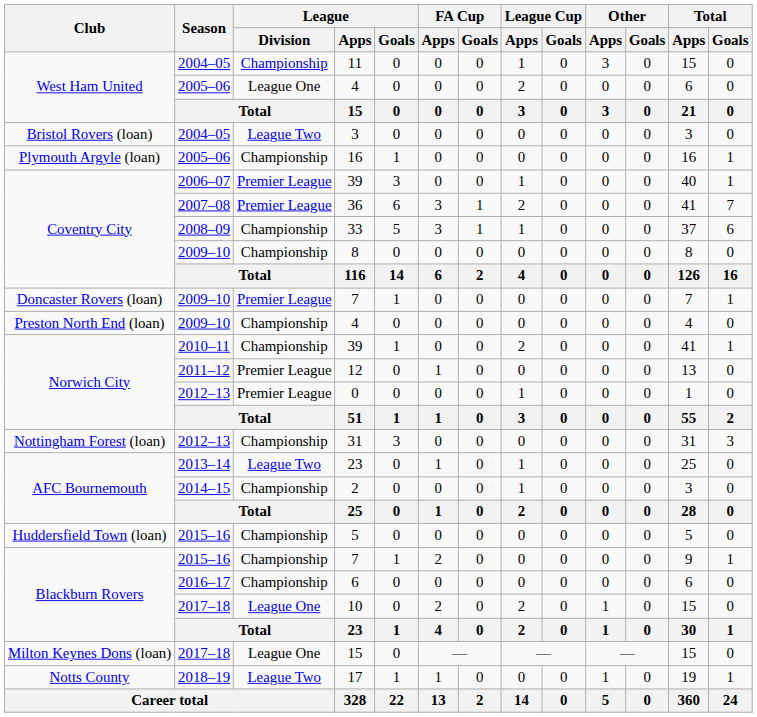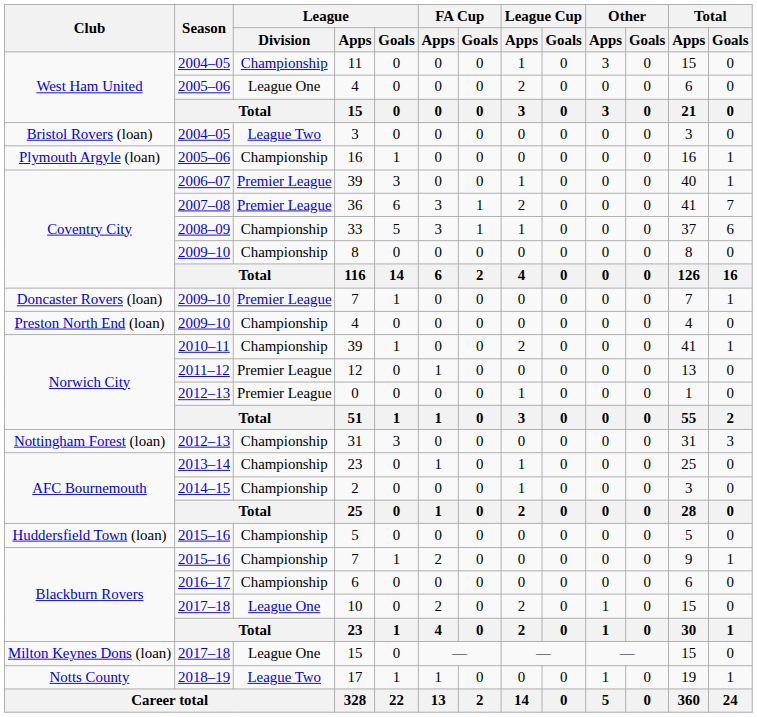 <table class="wikitable" style="text-align:center">
 <tr>
 <th rowspan="2">Club</th>
 <th rowspan="2">Season</th>
 <th colspan="3">League</th>
 <th colspan="2">FA Cup</th>
 <th colspan="2">League Cup</th>
 <th colspan="2">Other</th>
 <th colspan="2">Total</th>
 </tr>
 <tr>
 <th>Division</th>
 <th>Apps</th>
 <th>Goals</th>
 <th>Apps</th>
 <th>Goals</th>
 <th>Apps</th>
 <th>Goals</th>
 <th>Apps</th>
 <th>Goals</th>
 <th>Apps</th>
 <th>Goals</th>
 </tr>
 <tr>
 <td rowspan=3><a href='#'>West Ham United</a></td>
 <td><a href='#'>2004–05</a></td>
 <td><a href='#'>Championship</a></td>
 <td>11</td>
 <td>0</td>
 <td>0</td>
 <td>0</td>
 <td>1</td>
 <td>0</td>
 <td>3</td>
 <td>0</td>
 <td>15</td>
 <td>0</td>
 </tr>
 <tr>
 <td><a href='#'>2005–06</a></td>
 <td>League One</td>
 <td>4</td>
 <td>0</td>
 <td>0</td>
 <td>0</td>
 <td>2</td>
 <td>0</td>
 <td>0</td>
 <td>0</td>
 <td>6</td>
 <td>0</td>
 </tr>
 <tr>
 <th colspan=2>Total</th>
 <th>15</th>
 <th>0</th>
 <th>0</th>
 <th>0</th>
 <th>3</th>
 <th>0</th>
 <th>3</th>
 <th>0</th>
 <th>21</th>
 <th>0</th>
 </tr>
 <tr>
 <td><a href='#'>Bristol Rovers</a> (loan)</td>
 <td><a href='#'>2004–05</a></td>
 <td><a href='#'>League Two</a></td>
 <td>3</td>
 <td>0</td>
 <td>0</td>
 <td>0</td>
 <td>0</td>
 <td>0</td>
 <td>0</td>
 <td>0</td>
 <td>3</td>
 <td>0</td>
 </tr>
 <tr>
 <td><a href='#'>Plymouth Argyle</a> (loan)</td>
 <td><a href='#'>2005–06</a></td>
 <td>Championship</td>
 <td>16</td>
 <td>1</td>
 <td>0</td>
 <td>0</td>
 <td>0</td>
 <td>0</td>
 <td>0</td>
 <td>0</td>
 <td>16</td>
 <td>1</td>
 </tr>
 <tr>
 <td rowspan=5><a href='#'>Coventry City</a></td>
 <td><a href='#'>2006–07</a></td>
 <td><a href='#'>Premier League</a></td>
 <td>39</td>
 <td>3</td>
 <td>0</td>
 <td>0</td>
 <td>1</td>
 <td>0</td>
 <td>0</td>
 <td>0</td>
 <td>40</td>
 <td>1</td>
 </tr>
 <tr>
 <td><a href='#'>2007–08</a></td>
 <td><a href='#'>Premier League</a></td>
 <td>36</td>
 <td>6</td>
 <td>3</td>
 <td>1</td>
 <td>2</td>
 <td>0</td>
 <td>0</td>
 <td>0</td>
 <td>41</td>
 <td>7</td>
 </tr>
 <tr>
 <td><a href='#'>2008–09</a></td>
 <td>Championship</td>
 <td>33</td>
 <td>5</td>
 <td>3</td>
 <td>1</td>
 <td>1</td>
 <td>0</td>
 <td>0</td>
 <td>0</td>
 <td>37</td>
 <td>6</td>
 </tr>
 <tr>
 <td><a href='#'>2009–10</a></td>
 <td>Championship</td>
 <td>8</td>
 <td>0</td>
 <td>0</td>
 <td>0</td>
 <td>0</td>
 <td>0</td>
 <td>0</td>
 <td>0</td>
 <td>8</td>
 <td>0</td>
 </tr>
 <tr>
 <th colspan=2>Total</th>
 <th>116</th>
 <th>14</th>
 <th>6</th>
 <th>2</th>
 <th>4</th>
 <th>0</th>
 <th>0</th>
 <th>0</th>
 <th>126</th>
 <th>16</th>
 </tr>
 <tr>
 <td><a href='#'>Doncaster Rovers</a> (loan)</td>
 <td><a href='#'>2009–10</a></td>
 <td><a href='#'>Premier League</a></td>
 <td>7</td>
 <td>1</td>
 <td>0</td>
 <td>0</td>
 <td>0</td>
 <td>0</td>
 <td>0</td>
 <td>0</td>
 <td>7</td>
 <td>1</td>
 </tr>
 <tr>
 <td><a href='#'>Preston North End</a> (loan)</td>
 <td><a href='#'>2009–10</a></td>
 <td>Championship</td>
 <td>4</td>
 <td>0</td>
 <td>0</td>
 <td>0</td>
 <td>0</td>
 <td>0</td>
 <td>0</td>
 <td>0</td>
 <td>4</td>
 <td>0</td>
 </tr>
 <tr>
 <td rowspan=4><a href='#'>Norwich City</a></td>
 <td><a href='#'>2010–11</a></td>
 <td>Championship</td>
 <td>39</td>
 <td>1</td>
 <td>0</td>
 <td>0</td>
 <td>2</td>
 <td>0</td>
 <td>0</td>
 <td>0</td>
 <td>41</td>
 <td>1</td>
 </tr>
 <tr>
 <td><a href='#'>2011–12</a></td>
 <td>Premier League</td>
 <td>12</td>
 <td>0</td>
 <td>1</td>
 <td>0</td>
 <td>0</td>
 <td>0</td>
 <td>0</td>
 <td>0</td>
 <td>13</td>
 <td>0</td>
 </tr>
 <tr>
 <td><a href='#'>2012–13</a></td>
 <td>Premier League</td>
 <td>0</td>
 <td>0</td>
 <td>0</td>
 <td>0</td>
 <td>1</td>
 <td>0</td>
 <td>0</td>
 <td>0</td>
 <td>1</td>
 <td>0</td>
 </tr>
 <tr>
 <th colspan=2>Total</th>
 <th>51</th>
 <th>1</th>
 <th>1</th>
 <th>0</th>
 <th>3</th>
 <th>0</th>
 <th>0</th>
 <th>0</th>
 <th>55</th>
 <th>2</th>
 </tr>
 <tr>
 <td><a href='#'>Nottingham Forest</a> (loan)</td>
 <td><a href='#'>2012–13</a></td>
 <td>Championship</td>
 <td>31</td>
 <td>3</td>
 <td>0</td>
 <td>0</td>
 <td>0</td>
 <td>0</td>
 <td>0</td>
 <td>0</td>
 <td>31</td>
 <td>3</td>
 </tr>
 <tr>
 <td rowspan=3><a href='#'>AFC Bournemouth</a></td>
 <td><a href='#'>2013–14</a></td>
-<td><a href='#'>League Two</a></td>
+<td>Championship</td>
 <td>23</td>
 <td>0</td>
 <td>1</td>
 <td>0</td>
 <td>1</td>
 <td>0</td>
 <td>0</td>
 <td>0</td>
 <td>25</td>
 <td>0</td>
 </tr>
 <tr>
 <td><a href='#'>2014–15</a></td>
 <td>Championship</td>
 <td>2</td>
 <td>0</td>
 <td>0</td>
 <td>0</td>
 <td>1</td>
 <td>0</td>
 <td>0</td>
 <td>0</td>
 <td>3</td>
 <td>0</td>
 </tr>
 <tr>
 <th colspan=2>Total</th>
 <th>25</th>
 <th>0</th>
 <th>1</th>
 <th>0</th>
 <th>2</th>
 <th>0</th>
 <th>0</th>
 <th>0</th>
 <th>28</th>
 <th>0</th>
 </tr>
 <tr>
 <td><a href='#'>Huddersfield Town</a> (loan)</td>
 <td><a href='#'>2015–16</a></td>
 <td>Championship</td>
 <td>5</td>
 <td>0</td>
 <td>0</td>
 <td>0</td>
 <td>0</td>
 <td>0</td>
 <td>0</td>
 <td>0</td>
 <td>5</td>
 <td>0</td>
 </tr>
 <tr>
 <td rowspan="4"><a href='#'>Blackburn Rovers</a></td>
 <td><a href='#'>2015–16</a></td>
 <td>Championship</td>
 <td>7</td>
 <td>1</td>
 <td>2</td>
 <td>0</td>
 <td>0</td>
 <td>0</td>
 <td>0</td>
 <td>0</td>
 <td>9</td>
 <td>1</td>
 </tr>
 <tr>
 <td><a href='#'>2016–17</a></td>
 <td>Championship</td>
 <td>6</td>
 <td>0</td>
 <td>0</td>
 <td>0</td>
 <td>0</td>
 <td>0</td>
 <td>0</td>
 <td>0</td>
 <td>6</td>
 <td>0</td>
 </tr>
 <tr>
 <td><a href='#'>2017–18</a></td>
 <td><a href='#'>League One</a></td>
 <td>10</td>
 <td>0</td>
 <td>2</td>
 <td>0</td>
 <td>2</td>
 <td>0</td>
 <td>1</td>
 <td>0</td>
 <td>15</td>
 <td>0</td>
 </tr>
 <tr>
 <th colspan="2">Total</th>
 <th>23</th>
 <th>1</th>
 <th>4</th>
 <th>0</th>
 <th>2</th>
 <th>0</th>
 <th>1</th>
 <th>0</th>
 <th>30</th>
 <th>1</th>
 </tr>
 <tr>
 <td><a href='#'>Milton Keynes Dons</a> (loan)</td>
 <td><a href='#'>2017–18</a></td>
 <td>League One</td>
 <td>15</td>
 <td>0</td>
 <td colspan="2">—</td>
 <td colspan="2">—</td>
 <td colspan="2">—</td>
 <td>15</td>
 <td>0</td>
 </tr>
 <tr>
 <td><a href='#'>Notts County</a></td>
 <td><a href='#'>2018–19</a></td>
 <td><a href='#'>League Two</a></td>
 <td>17</td>
 <td>1</td>
 <td>1</td>
 <td>0</td>
 <td>0</td>
 <td>0</td>
 <td>1</td>
 <td>0</td>
 <td>19</td>
 <td>1</td>
 </tr>
 <tr>
 <th colspan="3">Career total</th>
 <th>328</th>
 <th>22</th>
 <th>13</th>
 <th>2</th>
 <th>14</th>
 <th>0</th>
 <th>5</th>
 <th>0</th>
 <th>360</th>
 <th>24</th>
 </tr>
 </table>
